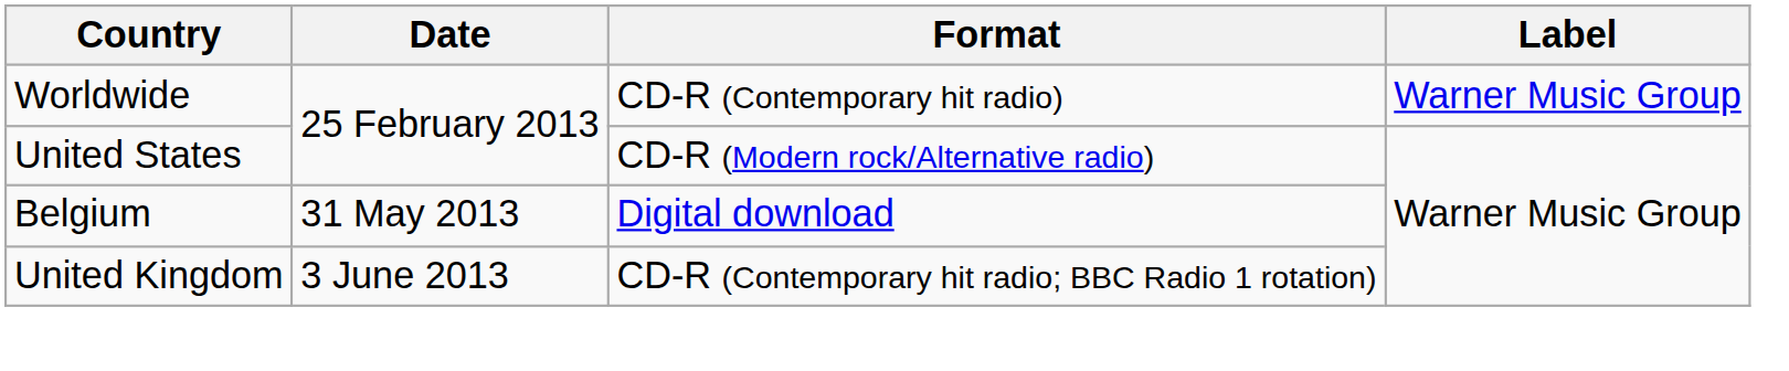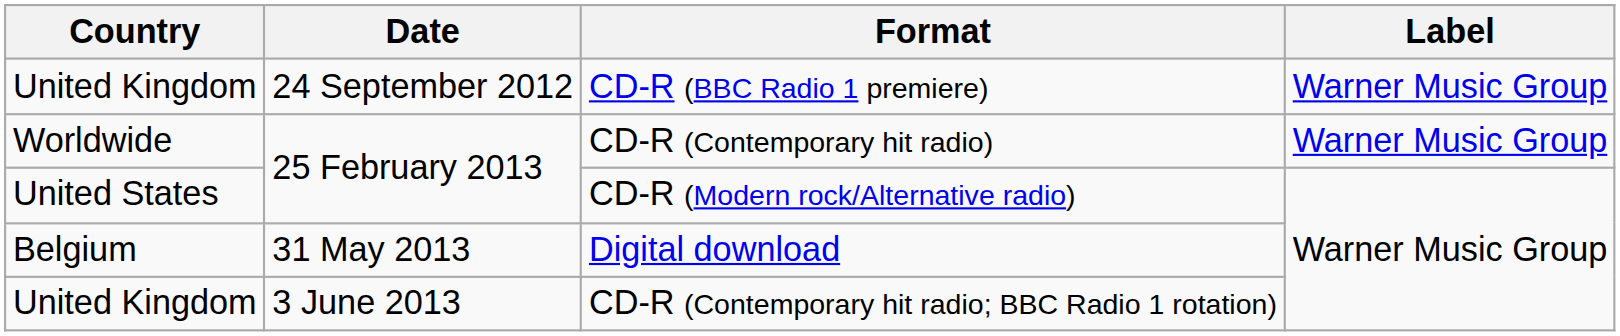 <table class="wikitable">
 <tr>
 <th>Country</th>
 <th>Date</th>
 <th>Format</th>
 <th>Label</th>
+</tr>
+<tr>
+<td>United Kingdom</td>
+<td>24 September 2012</td>
+<td><a href='#'>CD-R</a> <small>(<a href='#'>BBC Radio 1</a> premiere)</small></td>
+<td><a href='#'>Warner Music Group</a></td>
 </tr>
 <tr>
 <td>Worldwide</td>
 <td rowspan="2">25 February 2013</td>
 <td>CD-R <small>(Contemporary hit radio)</small></td>
 <td><a href='#'>Warner Music Group</a></td>
 </tr>
 <tr>
 <td>United States</td>
 <td>CD-R <small>(<a href='#'>Modern rock/Alternative radio</a>)</small></td>
 <td rowspan="3">Warner Music Group</td>
 </tr>
 <tr>
 <td>Belgium</td>
 <td>31 May 2013</td>
 <td><a href='#'>Digital download</a></td>
 </tr>
 <tr>
 <td>United Kingdom</td>
 <td>3 June 2013</td>
 <td>CD-R <small>(Contemporary hit radio; BBC Radio 1 rotation)</small></td>
 </tr>
 </table>
